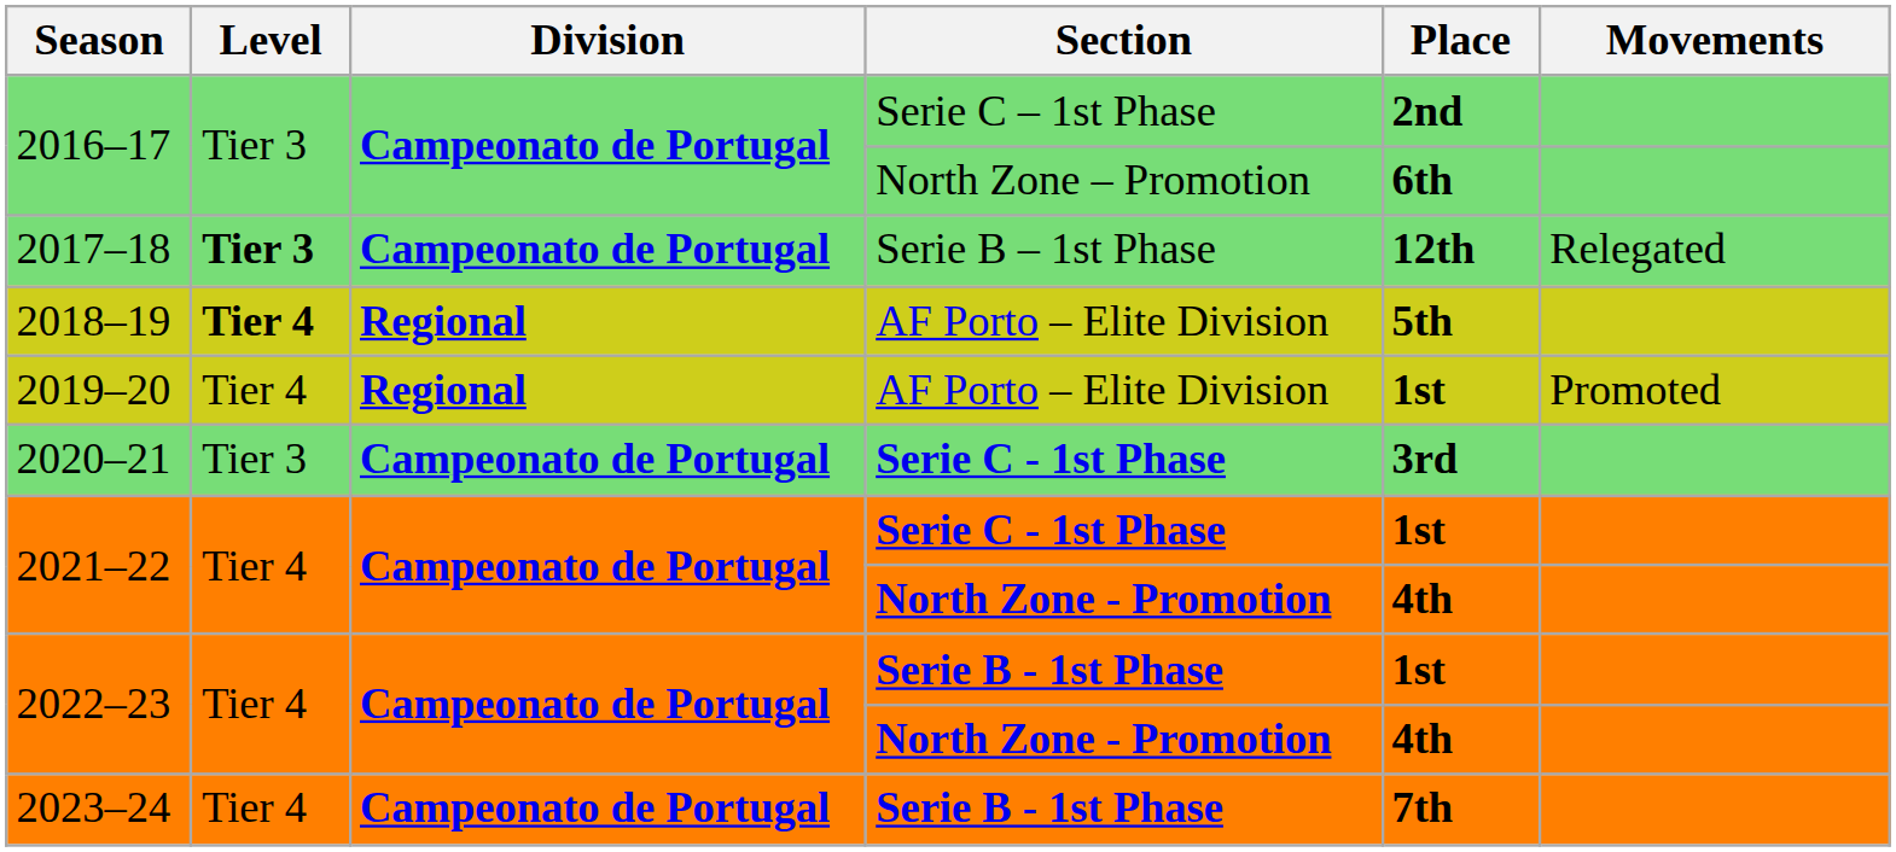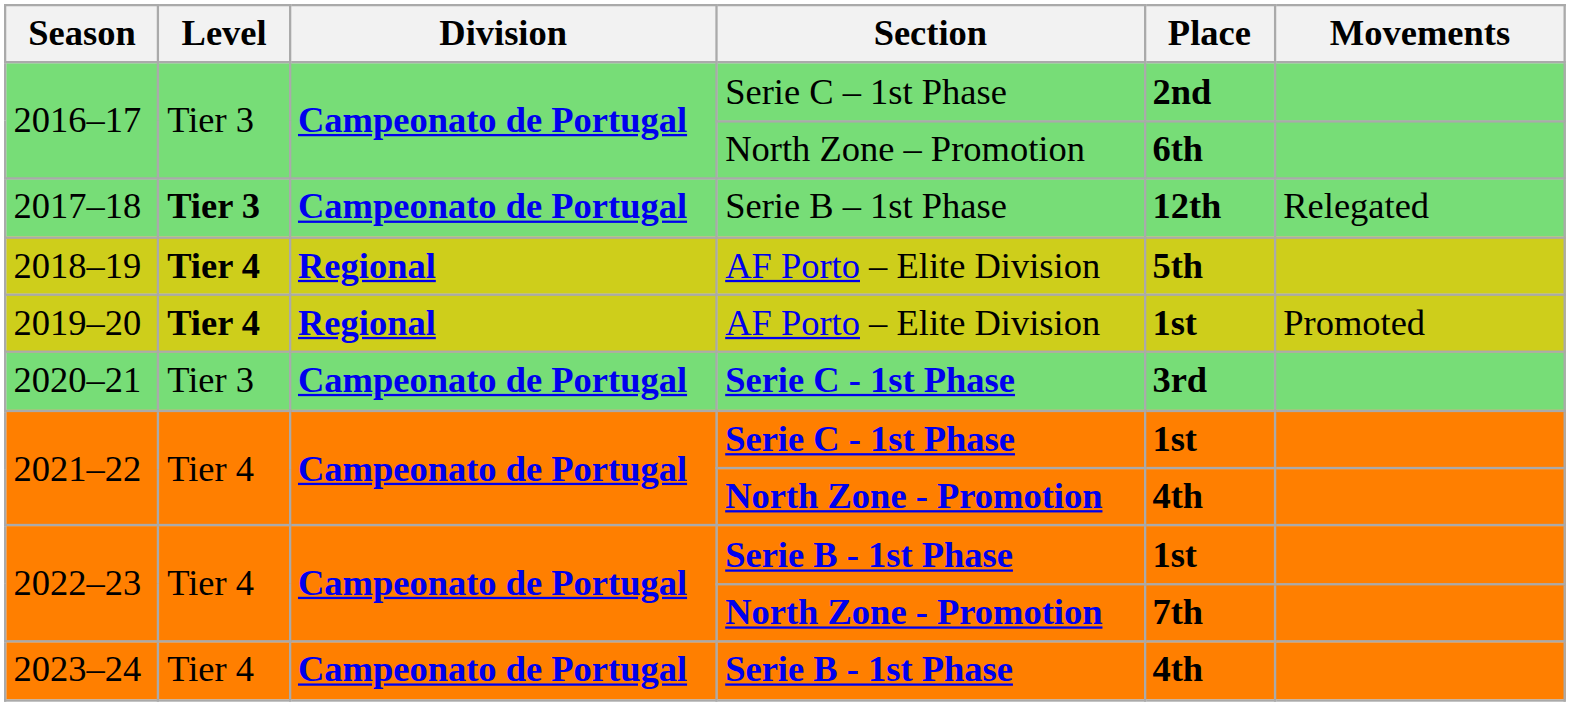 <table class="wikitable" style="text-align: left;">
 <tr>
 <th style="width: 60px;"><strong>Season</strong></th>
 <th style="width: 50px;"><strong>Level</strong></th>
 <th style="width: 180px;"><strong>Division</strong></th>
 <th style="width: 180px;"><strong>Section</strong></th>
 <th style="width: 50px;"><strong>Place</strong></th>
 <th style="width: 120px;"><strong>Movements</strong></th>
 </tr>
 <tr>
 <td rowspan=2 style="background:#77DD77;">2016–17</td>
 <td rowspan=2 style="background:#77DD77;">Tier 3</td>
 <td rowspan=2 style="background:#77DD77;"><strong><a href='#'>Campeonato de Portugal</a></strong></td>
 <td style="background:#77DD77;">Serie C – 1st Phase</td>
 <td style="background:#77DD77;"><strong>2nd</strong></td>
 <td style="background:#77DD77;"></td>
 </tr>
 <tr>
 <td style="background:#77DD77;">North Zone – Promotion</td>
 <td style="background:#77DD77;"><strong>6th</strong></td>
 <td style="background:#77DD77;"></td>
 </tr>
 <tr>
 <td style="background:#77DD77;">2017–18</td>
 <td style="background:#77DD77;"><strong>Tier 3</strong></td>
 <td style="background:#77DD77;"><strong><a href='#'>Campeonato de Portugal</a></strong></td>
 <td style="background:#77DD77;">Serie B – 1st Phase</td>
 <td style="background:#77DD77;"><strong>12th</strong></td>
 <td style="background:#77DD77;">Relegated</td>
 </tr>
 <tr>
 <td style="background:#CECE1B;">2018–19</td>
 <td style="background:#CECE1B;"><strong>Tier 4</strong></td>
 <td style="background:#CECE1B;"><strong><a href='#'>Regional</a></strong></td>
 <td style="background:#CECE1B;"><a href='#'>AF Porto</a> – Elite Division</td>
 <td style="background:#CECE1B;"><strong>5th</strong></td>
 <td style="background:#CECE1B;"></td>
 </tr>
 <tr>
 <td style="background:#CECE1B;">2019–20</td>
-<td style="background:#CECE1B;">Tier 4</td>
+<td style="background:#CECE1B;"><strong>Tier 4</strong></td>
 <td style="background:#CECE1B;"><strong><a href='#'>Regional</a></strong></td>
 <td style="background:#CECE1B;"><a href='#'>AF Porto</a> – Elite Division</td>
 <td style="background:#CECE1B;"><strong>1st</strong></td>
 <td style="background:#CECE1B;">Promoted</td>
 </tr>
 <tr>
 <td style="background:#77DD77;">2020–21</td>
 <td style="background:#77DD77;">Tier 3</td>
 <td style="background:#77DD77;"><strong><a href='#'>Campeonato de Portugal</a></strong></td>
 <td style="background:#77DD77;"><strong><a href='#'>Serie C - 1st Phase</a></strong></td>
 <td style="background:#77DD77;"><strong>3rd</strong></td>
 <td style="background:#77DD77;"></td>
 </tr>
 <tr>
 <td rowspan=2 style="background:#FF7F00;">2021–22</td>
 <td rowspan=2 style="background:#FF7F00;">Tier 4</td>
 <td rowspan=2 style="background:#FF7F00;"><strong><a href='#'>Campeonato de Portugal</a></strong></td>
 <td style="background:#FF7F00;"><strong><a href='#'>Serie C - 1st Phase</a></strong></td>
 <td style="background:#FF7F00;"><strong>1st</strong></td>
 <td style="background:#FF7F00;"></td>
 </tr>
 <tr>
 <td style="background:#FF7F00;"><strong><a href='#'>North Zone - Promotion</a></strong></td>
 <td style="background:#FF7F00;"><strong>4th</strong></td>
 <td style="background:#FF7F00;"></td>
 </tr>
 <tr>
 <td rowspan=2 style="background:#FF7F00;">2022–23</td>
 <td rowspan=2 style="background:#FF7F00;">Tier 4</td>
 <td rowspan=2 style="background:#FF7F00;"><strong><a href='#'>Campeonato de Portugal</a></strong></td>
 <td style="background:#FF7F00;"><strong><a href='#'>Serie B - 1st Phase</a></strong></td>
 <td style="background:#FF7F00;"><strong>1st</strong></td>
 <td style="background:#FF7F00;"></td>
 </tr>
 <tr>
 <td style="background:#FF7F00;"><strong><a href='#'>North Zone - Promotion</a></strong></td>
-<td style="background:#FF7F00;"><strong>4th</strong></td>
+<td style="background:#FF7F00;"><strong>7th</strong></td>
 <td style="background:#FF7F00;"></td>
 </tr>
 <tr>
 <td style="background:#FF7F00;">2023–24</td>
 <td style="background:#FF7F00;">Tier 4</td>
 <td style="background:#FF7F00;"><strong><a href='#'>Campeonato de Portugal</a></strong></td>
 <td style="background:#FF7F00;"><strong><a href='#'>Serie B - 1st Phase</a></strong></td>
-<td style="background:#FF7F00;"><strong>7th</strong></td>
+<td style="background:#FF7F00;"><strong>4th</strong></td>
 <td style="background:#FF7F00;"></td>
 </tr>
 </table>
